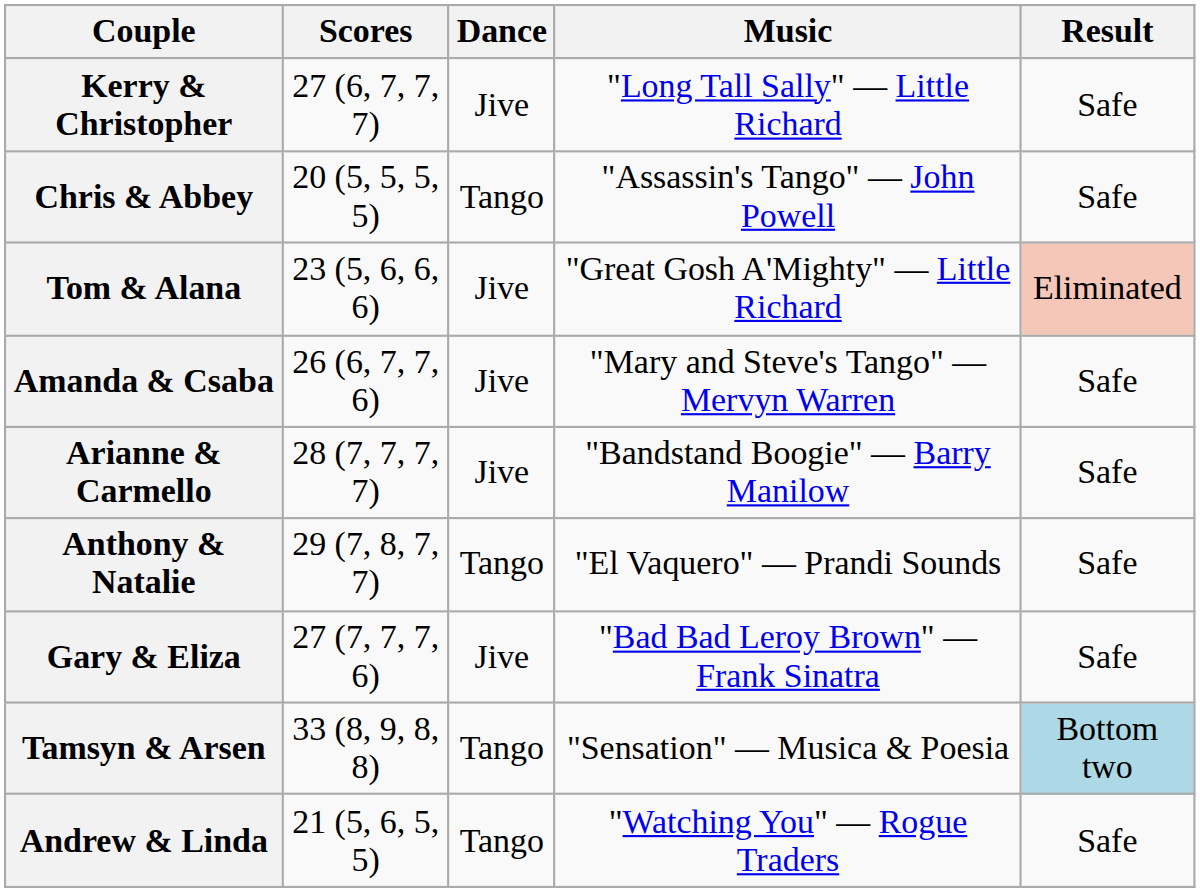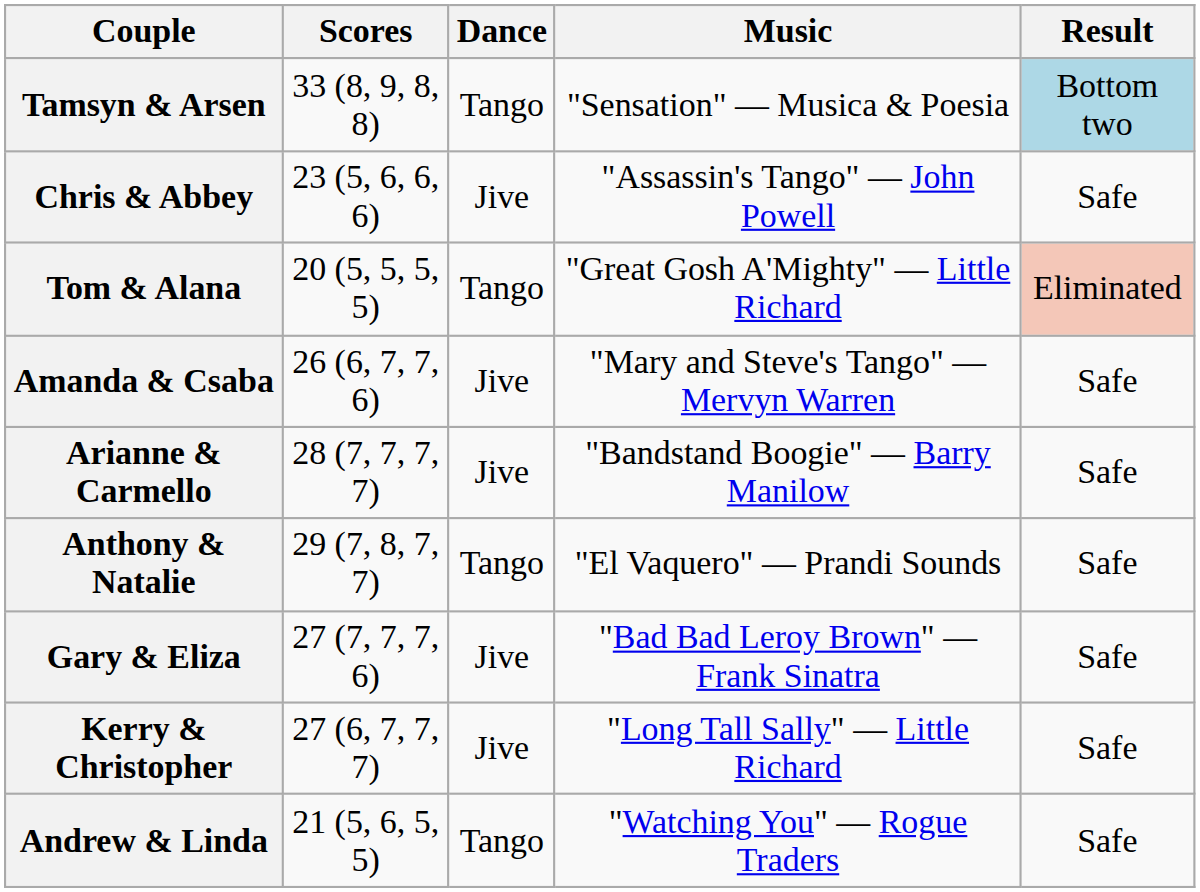 <table class="wikitable sortable" style="text-align:center; width: 90%">
 <tr>
 <th scope="col">Couple</th>
 <th scope="col">Scores</th>
 <th scope="col">Dance</th>
 <th scope="col" class="unsortable">Music</th>
 <th scope="col" class="unsortable">Result</th>
 </tr>
 <tr>
-<th scope="row">Kerry & Christopher</th>
-<td>27 (6, 7, 7, 7)</td>
-<td>Jive</td>
-<td>"<a href='#'>Long Tall Sally</a>" — <a href='#'>Little Richard</a></td>
-<td>Safe</td>
+<th scope="row">Tamsyn & Arsen</th>
+<td>33 (8, 9, 8, 8)</td>
+<td>Tango</td>
+<td>"Sensation" — Musica & Poesia</td>
+<td bgcolor="lightblue">Bottom two</td>
 </tr>
 <tr>
 <th scope="row">Chris & Abbey</th>
-<td>20 (5, 5, 5, 5)</td>
-<td>Tango</td>
+<td>23 (5, 6, 6, 6)</td>
+<td>Jive</td>
 <td>"Assassin's Tango" — <a href='#'>John Powell</a></td>
 <td>Safe</td>
 </tr>
 <tr>
 <th scope="row">Tom & Alana</th>
-<td>23 (5, 6, 6, 6)</td>
-<td>Jive</td>
+<td>20 (5, 5, 5, 5)</td>
+<td>Tango</td>
 <td>"Great Gosh A'Mighty" — <a href='#'>Little Richard</a></td>
 <td bgcolor="f4c7b8">Eliminated</td>
 </tr>
 <tr>
 <th scope="row">Amanda & Csaba</th>
 <td>26 (6, 7, 7, 6)</td>
 <td>Jive</td>
 <td>"Mary and Steve's Tango" — <a href='#'>Mervyn Warren</a></td>
 <td>Safe</td>
 </tr>
 <tr>
 <th scope="row">Arianne & Carmello</th>
 <td>28 (7, 7, 7, 7)</td>
 <td>Jive</td>
 <td>"Bandstand Boogie" — <a href='#'>Barry Manilow</a></td>
 <td>Safe</td>
 </tr>
 <tr>
 <th scope="row">Anthony & Natalie</th>
 <td>29 (7, 8, 7, 7)</td>
 <td>Tango</td>
 <td>"El Vaquero" — Prandi Sounds</td>
 <td>Safe</td>
 </tr>
 <tr>
 <th scope="row">Gary & Eliza</th>
 <td>27 (7, 7, 7, 6)</td>
 <td>Jive</td>
 <td>"<a href='#'>Bad Bad Leroy Brown</a>" — <a href='#'>Frank Sinatra</a></td>
 <td>Safe</td>
 </tr>
 <tr>
-<th scope="row">Tamsyn & Arsen</th>
-<td>33 (8, 9, 8, 8)</td>
-<td>Tango</td>
-<td>"Sensation" — Musica & Poesia</td>
-<td bgcolor="lightblue">Bottom two</td>
+<th scope="row">Kerry & Christopher</th>
+<td>27 (6, 7, 7, 7)</td>
+<td>Jive</td>
+<td>"<a href='#'>Long Tall Sally</a>" — <a href='#'>Little Richard</a></td>
+<td>Safe</td>
 </tr>
 <tr>
 <th scope="row">Andrew & Linda</th>
 <td>21 (5, 6, 5, 5)</td>
 <td>Tango</td>
 <td>"<a href='#'>Watching You</a>" — <a href='#'>Rogue Traders</a></td>
 <td>Safe</td>
 </tr>
 </table>
